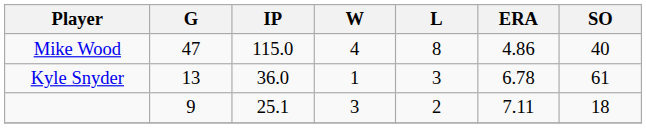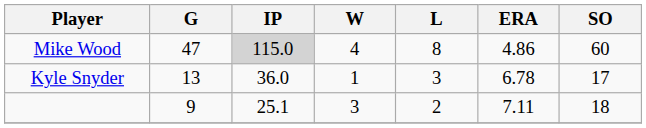 <table class="wikitable sortable">
 <tr>
 <th bgcolor="#DDDDFF" width="16%">Player</th>
 <th bgcolor="#DDDDFF" width="9%">G</th>
 <th bgcolor="#DDDDFF" width="9%">IP</th>
 <th bgcolor="#DDDDFF" width="9%">W</th>
 <th bgcolor="#DDDDFF" width="9%">L</th>
 <th bgcolor="#DDDDFF" width="9%">ERA</th>
 <th bgcolor="#DDDDFF" width="9%">SO</th>
 </tr>
 <tr align="center">
 <td><a href='#'>Mike Wood</a></td>
 <td>47</td>
-<td>115.0</td>
+<td style="background: lightgrey;">115.0</td>
 <td>4</td>
 <td>8</td>
 <td>4.86</td>
-<td>40</td>
+<td>60</td>
 </tr>
 <tr align=center>
 <td><a href='#'>Kyle Snyder</a></td>
 <td>13</td>
 <td>36.0</td>
 <td>1</td>
 <td>3</td>
 <td>6.78</td>
-<td>61</td>
+<td>17</td>
 </tr>
 <tr align=center>
 <td></td>
 <td>9</td>
 <td>25.1</td>
 <td>3</td>
 <td>2</td>
 <td>7.11</td>
 <td>18</td>
 </tr>
 <tr align="center">
 </tr>
 </table>
